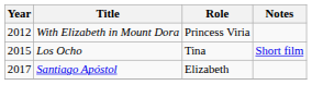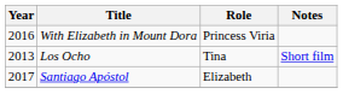 <table class="wikitable sortable">
 <tr>
 <th>Year</th>
 <th>Title</th>
 <th>Role</th>
 <th>Notes</th>
 </tr>
 <tr>
-<td>2012</td>
+<td>2016</td>
 <td><em>With Elizabeth in Mount Dora</em></td>
 <td>Princess Viria</td>
 <td></td>
 </tr>
 <tr>
-<td>2015</td>
+<td>2013</td>
 <td><em>Los Ocho</em></td>
 <td>Tina</td>
 <td><a href='#'>Short film</a></td>
 </tr>
 <tr>
 <td>2017</td>
 <td><em><a href='#'>Santiago Apóstol</a></em></td>
 <td>Elizabeth</td>
 <td></td>
 </tr>
 <tr>
 </tr>
 </table>
